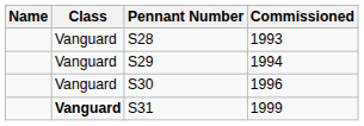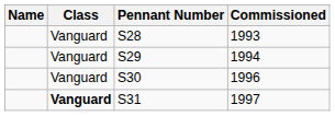 <table class="wikitable">
 <tr>
 <th>Name</th>
 <th>Class</th>
 <th>Pennant Number</th>
 <th>Commissioned</th>
 </tr>
 <tr>
 <td></td>
 <td>Vanguard</td>
 <td>S28</td>
 <td>1993</td>
 </tr>
 <tr>
 <td></td>
 <td>Vanguard</td>
 <td>S29</td>
 <td>1994</td>
 </tr>
 <tr>
 <td></td>
 <td>Vanguard</td>
 <td>S30</td>
 <td>1996</td>
 </tr>
 <tr>
 <td></td>
 <td><strong>Vanguard</strong></td>
 <td>S31</td>
-<td>1999</td>
+<td>1997</td>
 </tr>
 </table>
